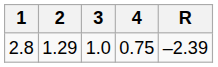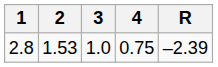 <table class="wikitable" border="1">
 <tr>
 <th>1</th>
 <th>2</th>
 <th>3</th>
 <th>4</th>
 <th>R</th>
 </tr>
 <tr>
 <td>2.8</td>
-<td>1.29</td>
+<td>1.53</td>
 <td>1.0</td>
 <td>0.75</td>
 <td>–2.39</td>
 </tr>
 </table>
